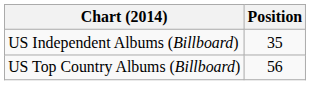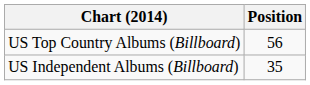 <table class="wikitable">
 <tr>
 <th>Chart (2014)</th>
 <th>Position</th>
 </tr>
 <tr>
+<td>US Top Country Albums (<em>Billboard</em>)</td>
+<td style="text-align:center;">56</td>
+</tr>
+<tr>
 <td>US Independent Albums (<em>Billboard</em>)</td>
 <td style="text-align:center;">35</td>
 </tr>
-<tr>
-<td>US Top Country Albums (<em>Billboard</em>)</td>
-<td style="text-align:center;">56</td>
-</tr>
 </table>
